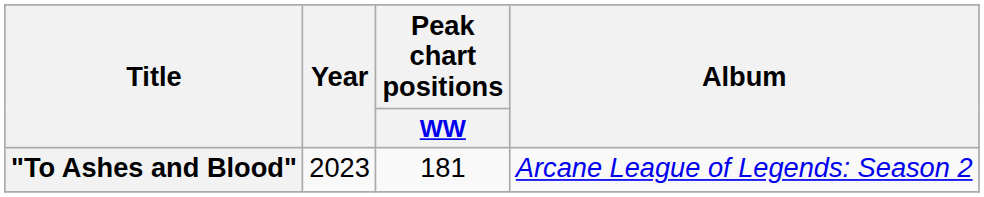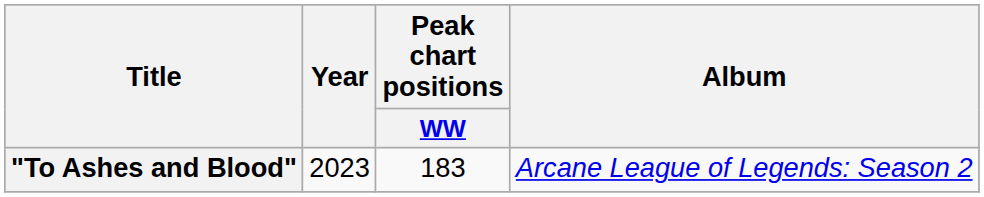 <table class="wikitable plainrowheaders" style="text-align:center;">
 <tr>
 <th scope="col" rowspan="2">Title</th>
 <th scope="col" rowspan="2">Year</th>
 <th scope="col" colspan="1">Peak chart positions</th>
 <th scope="col" rowspan="2">Album</th>
 </tr>
 <tr>
 <th scope="col" style="width:3em;font-size:90%;"><a href='#'>WW</a><br></th>
 </tr>
 <tr>
 <th scope="row">"To Ashes and Blood"</th>
 <td>2023</td>
-<td>181</td>
+<td>183</td>
 <td><em><a href='#'>Arcane League of Legends: Season 2</a></em></td>
 </tr>
 </table>
